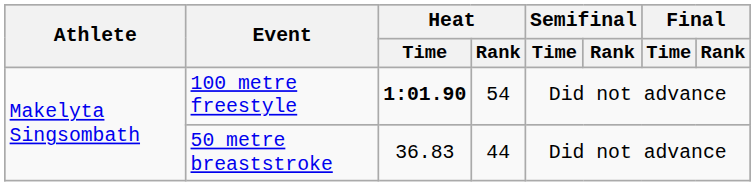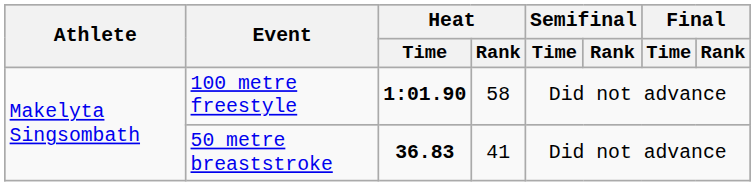 <table class="wikitable" style="text-align:center; font-size:90%; width:50%;">
 <tr>
 <th rowspan="2">Athlete</th>
 <th rowspan="2">Event</th>
 <th colspan="2">Heat</th>
 <th colspan="2">Semifinal</th>
 <th colspan="2">Final</th>
 </tr>
 <tr style="font-size:95%">
 <th>Time</th>
 <th>Rank</th>
 <th>Time</th>
 <th>Rank</th>
 <th>Time</th>
 <th>Rank</th>
 </tr>
 <tr>
 <td align=left rowspan=2><a href='#'>Makelyta Singsombath</a></td>
 <td align=left><a href='#'>100 metre freestyle</a></td>
 <td><strong>1:01.90</strong></td>
-<td>54</td>
+<td>58</td>
 <td colspan=4>Did not advance</td>
 </tr>
 <tr>
 <td align=left><a href='#'>50 metre breaststroke</a></td>
-<td>36.83</td>
-<td>44</td>
+<td><strong>36.83</strong></td>
+<td>41</td>
 <td colspan=4>Did not advance</td>
 </tr>
 </table>
